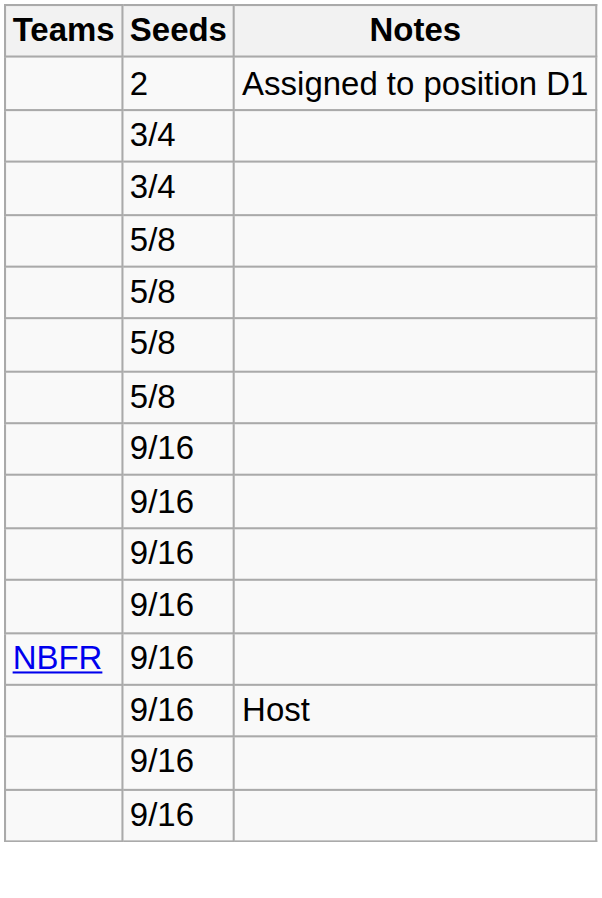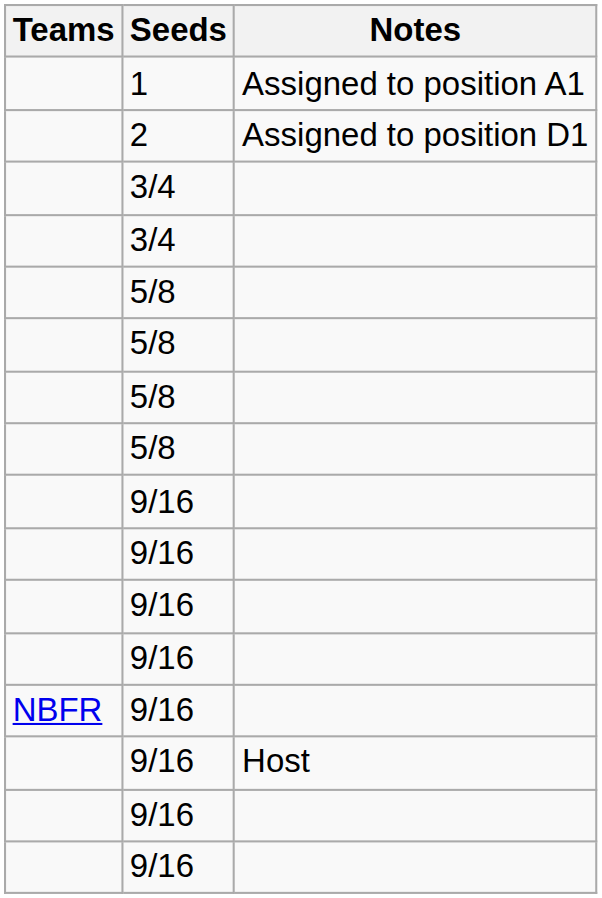 <table class="wikitable">
 <tr>
 <th>Teams</th>
 <th>Seeds</th>
 <th>Notes</th>
+</tr>
+<tr>
+<td></td>
+<td>1</td>
+<td>Assigned to position A1</td>
 </tr>
 <tr>
 <td></td>
 <td>2</td>
 <td>Assigned to position D1</td>
 </tr>
 <tr>
 <td></td>
 <td>3/4</td>
 <td></td>
 </tr>
 <tr>
 <td></td>
 <td>3/4</td>
 <td></td>
 </tr>
 <tr>
 <td></td>
 <td>5/8</td>
 <td></td>
 </tr>
 <tr>
 <td></td>
 <td>5/8</td>
 <td></td>
 </tr>
 <tr>
 <td></td>
 <td>5/8</td>
 <td></td>
 </tr>
 <tr>
 <td></td>
 <td>5/8</td>
 <td></td>
 </tr>
 <tr>
 <td></td>
 <td>9/16</td>
 <td></td>
 </tr>
 <tr>
 <td></td>
 <td>9/16</td>
 <td></td>
 </tr>
 <tr>
 <td></td>
 <td>9/16</td>
 <td></td>
 </tr>
 <tr>
 <td></td>
 <td>9/16</td>
 <td></td>
 </tr>
 <tr>
 <td> <a href='#'>NBFR</a></td>
 <td>9/16</td>
 <td></td>
 </tr>
 <tr>
 <td></td>
 <td>9/16</td>
 <td>Host</td>
 </tr>
 <tr>
 <td></td>
 <td>9/16</td>
 <td></td>
 </tr>
 <tr>
 <td></td>
 <td>9/16</td>
 <td></td>
 </tr>
 </table>
